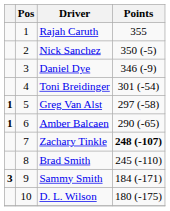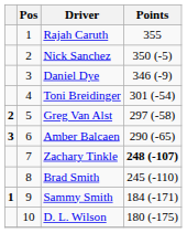 <table class="wikitable" style="font-size: 95%;">
 <tr>
 <th></th>
 <th>Pos</th>
 <th>Driver</th>
 <th>Points</th>
 </tr>
 <tr>
 <td align="left"></td>
 <td style="text-align:center;">1</td>
 <td><a href='#'>Rajah Caruth</a></td>
 <td style="text-align:center;">355</td>
 </tr>
 <tr>
 <td align="left"></td>
 <td style="text-align:center;">2</td>
 <td><a href='#'>Nick Sanchez</a></td>
 <td style="text-align:center;">350 (-5)</td>
 </tr>
 <tr>
 <td align="left"></td>
 <td style="text-align:center;">3</td>
 <td><a href='#'>Daniel Dye</a></td>
 <td style="text-align:center;">346 (-9)</td>
 </tr>
 <tr>
 <td align="left"></td>
 <td style="text-align:center;">4</td>
 <td><a href='#'>Toni Breidinger</a></td>
 <td style="text-align:center;">301 (-54)</td>
 </tr>
 <tr>
-<td align="left"> <strong>1</strong></td>
+<td align="left"> <strong>2</strong></td>
 <td style="text-align:center;">5</td>
 <td><a href='#'>Greg Van Alst</a></td>
 <td style="text-align:center;">297 (-58)</td>
 </tr>
 <tr>
-<td align="left"> <strong>1</strong></td>
+<td align="left"> <strong>3</strong></td>
 <td style="text-align:center;">6</td>
 <td><a href='#'>Amber Balcaen</a></td>
 <td style="text-align:center;">290 (-65)</td>
 </tr>
 <tr>
 <td align="left"></td>
 <td style="text-align:center;">7</td>
 <td><a href='#'>Zachary Tinkle</a></td>
 <td style="text-align:center;"><strong>248 (-107)</strong></td>
 </tr>
 <tr>
 <td align="left"></td>
 <td style="text-align:center;">8</td>
 <td><a href='#'>Brad Smith</a></td>
 <td style="text-align:center;">245 (-110)</td>
 </tr>
 <tr>
-<td align="left"> <strong>3</strong></td>
+<td align="left"> <strong>1</strong></td>
 <td style="text-align:center;">9</td>
 <td><a href='#'>Sammy Smith</a></td>
 <td style="text-align:center;">184 (-171)</td>
 </tr>
 <tr>
 <td align="left"></td>
 <td style="text-align:center;">10</td>
 <td><a href='#'>D. L. Wilson</a></td>
 <td style="text-align:center;">180 (-175)</td>
 </tr>
 <tr class="sortbottom">
 </tr>
 </table>
